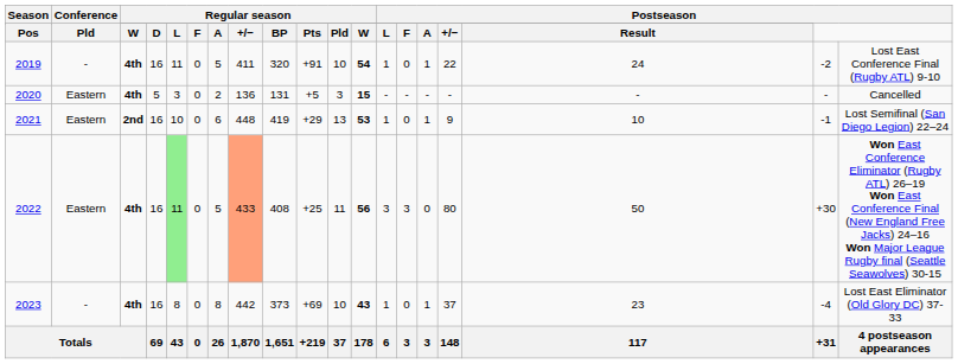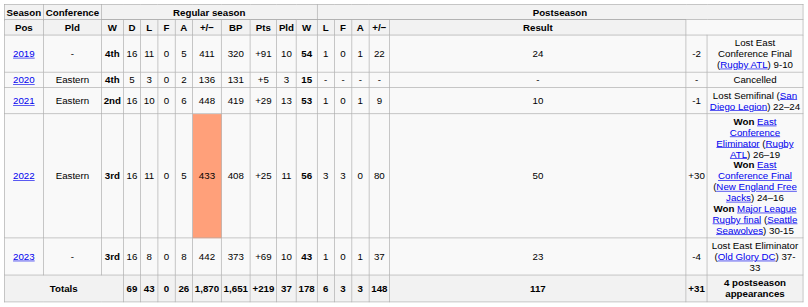 <table class="wikitable" style="text-align:center; font-size: 95%">
 <tr>
 <th rowspan="2">Season</th>
 <th rowspan="2">Conference</th>
 <th colspan="10">Regular season</th>
 <th colspan="8">Postseason</th>
 </tr>
 <tr {| class="wikitable" style="text-align:center;">
 </tr>
 <tr border=1 cellpadding=5 cellspacing=0>
 <th style="width:20px;">Pos</th>
 <th style="width:20px;">Pld</th>
 <th style="width:20px;">W</th>
 <th style="width:20px;">D</th>
 <th style="width:20px;">L</th>
 <th style="width:20px;">F</th>
 <th style="width:20px;">A</th>
 <th style="width:25px;">+/−</th>
 <th style="width:20px;">BP</th>
 <th style="width:20px;">Pts</th>
 <th style="width:20px;">Pld</th>
 <th style="width:20px;">W</th>
 <th style="width:20px;">L</th>
 <th style="width:20px;">F</th>
 <th style="width:20px;">A</th>
 <th style="width:25px;">+/−</th>
 <th style="width:30em; text-align:centre;">Result</th>
 </tr>
 <tr>
 <td><a href='#'>2019</a></td>
 <td>-</td>
 <td><strong>4th</strong></td>
 <td>16</td>
 <td>11</td>
 <td>0</td>
 <td>5</td>
 <td>411</td>
 <td>320</td>
 <td>+91</td>
 <td>10</td>
 <td><strong>54</strong></td>
 <td>1</td>
 <td>0</td>
 <td>1</td>
 <td>22</td>
 <td>24</td>
 <td>-2</td>
 <td>Lost East Conference Final (<a href='#'>Rugby ATL</a>) 9-10</td>
 </tr>
 <tr>
 <td><a href='#'>2020</a></td>
 <td>Eastern</td>
 <td><strong>4th</strong></td>
 <td>5</td>
 <td>3</td>
 <td>0</td>
 <td>2</td>
 <td>136</td>
 <td>131</td>
 <td>+5</td>
 <td>3</td>
 <td><strong>15</strong></td>
 <td>-</td>
 <td>-</td>
 <td>-</td>
 <td>-</td>
 <td>-</td>
 <td>-</td>
 <td>Cancelled</td>
 </tr>
 <tr>
 <td><a href='#'>2021</a></td>
 <td>Eastern</td>
 <td><strong>2nd</strong></td>
 <td>16</td>
 <td>10</td>
 <td>0</td>
 <td>6</td>
 <td>448</td>
 <td>419</td>
 <td>+29</td>
 <td>13</td>
 <td><strong>53</strong></td>
 <td>1</td>
 <td>0</td>
 <td>1</td>
 <td>9</td>
 <td>10</td>
 <td>-1</td>
 <td>Lost Semifinal (<a href='#'>San Diego Legion</a>) 22–24</td>
 </tr>
 <tr>
 <td><a href='#'>2022</a></td>
 <td>Eastern</td>
-<td><strong>4th</strong></td>
+<td><strong>3rd</strong></td>
 <td>16</td>
-<td style="background: lightgreen;">11</td>
+<td>11</td>
 <td>0</td>
 <td>5</td>
 <td style="background: lightsalmon;">433</td>
 <td>408</td>
 <td>+25</td>
 <td>11</td>
 <td><strong>56</strong></td>
 <td>3</td>
 <td>3</td>
 <td>0</td>
 <td>80</td>
 <td>50</td>
 <td>+30</td>
 <td><strong>Won</strong> <a href='#'>East Conference Eliminator</a> (<a href='#'>Rugby ATL</a>) 26–19<br> <strong>Won</strong> <a href='#'>East Conference Final</a> (<a href='#'>New England Free Jacks</a>) 24–16<br> <strong>Won</strong> <a href='#'>Major League Rugby final</a> (<a href='#'>Seattle Seawolves</a>) 30-15</td>
 </tr>
 <tr>
 <td><a href='#'>2023</a></td>
 <td>-</td>
-<td><strong>4th</strong></td>
+<td><strong>3rd</strong></td>
 <td>16</td>
 <td>8</td>
 <td>0</td>
 <td>8</td>
 <td>442</td>
 <td>373</td>
 <td>+69</td>
 <td>10</td>
 <td><strong>43</strong></td>
 <td>1</td>
 <td>0</td>
 <td>1</td>
 <td>37</td>
 <td>23</td>
 <td>-4</td>
 <td>Lost East Eliminator (<a href='#'>Old Glory DC</a>) 37-33</td>
 </tr>
 <tr align="center">
 <th colspan="3">Totals</th>
 <th>69</th>
 <th>43</th>
 <th>0</th>
 <th>26</th>
 <th>1,870</th>
 <th>1,651</th>
 <th>+219</th>
 <th>37</th>
 <th>178</th>
 <th>6</th>
 <th>3</th>
 <th>3</th>
 <th>148</th>
 <th>117</th>
 <th>+31</th>
 <th>4 postseason appearances</th>
 </tr>
 </table>
